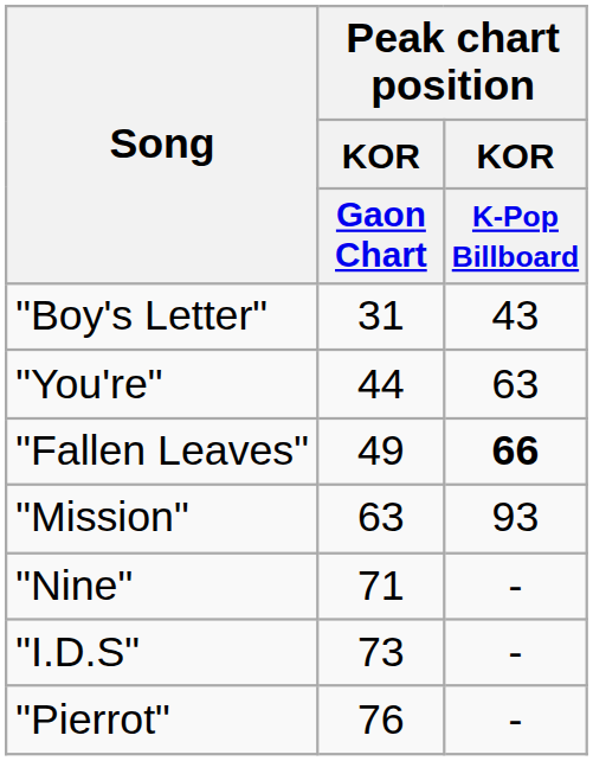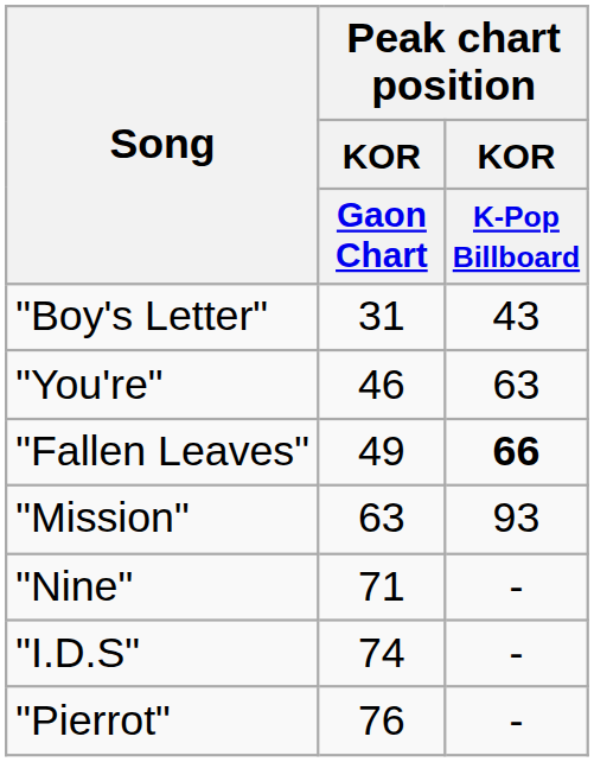 <table class="wikitable sortable" style="text-align:center;">
 <tr>
 <th rowspan="3">Song</th>
 <th colspan="9">Peak chart position</th>
 </tr>
 <tr>
 <th colspan="1" width="40"><small>KOR</small></th>
 <th colspan width="40"><small>KOR</small></th>
 </tr>
 <tr style="font-size:smaller;">
 <th><a href='#'>Gaon Chart</a></th>
 <th width="30"><small><a href='#'>K-Pop</a> <a href='#'>Billboard</a></small></th>
 </tr>
 <tr>
 <td align="left">"Boy's Letter"</td>
 <td>31</td>
 <td>43</td>
 </tr>
 <tr>
 <td align="left">"You're"</td>
-<td>44</td>
+<td>46</td>
 <td>63</td>
 </tr>
 <tr>
 <td align="left">"Fallen Leaves"</td>
 <td>49</td>
 <td><strong>66</strong></td>
 </tr>
 <tr>
 <td align="left">"Mission"</td>
 <td>63</td>
 <td>93</td>
 </tr>
 <tr>
 <td align="left">"Nine"</td>
 <td>71</td>
 <td>-</td>
 </tr>
 <tr>
 <td align="left">"I.D.S"</td>
-<td>73</td>
+<td>74</td>
 <td>-</td>
 </tr>
 <tr>
 <td align="left">"Pierrot"</td>
 <td>76</td>
 <td>-</td>
 </tr>
 </table>
